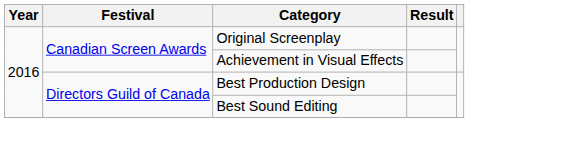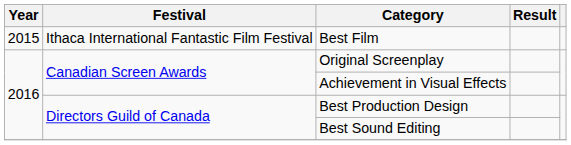 <table class="wikitable" style="font-size: 100%;">
 <tr align="center">
 <th>Year</th>
 <th>Festival</th>
 <th>Category</th>
 <th>Result</th>
 <th></th>
+</tr>
+<tr>
+<td>2015</td>
+<td>Ithaca International Fantastic Film Festival</td>
+<td>Best Film</td>
+<td></td>
+<td></td>
 </tr>
 <tr>
 <td rowspan=4>2016</td>
 <td rowspan=2><a href='#'>Canadian Screen Awards</a></td>
 <td>Original Screenplay</td>
 <td></td>
 <td rowspan=2></td>
 </tr>
 <tr>
 <td>Achievement in Visual Effects</td>
 <td></td>
 </tr>
 <tr>
 <td rowspan=2><a href='#'>Directors Guild of Canada</a></td>
 <td>Best Production Design</td>
 <td></td>
 <td rowspan=2></td>
 </tr>
 <tr>
 <td>Best Sound Editing</td>
 <td></td>
 </tr>
 <tr>
 </tr>
 </table>
